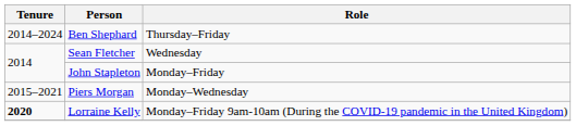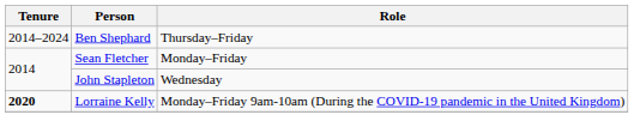 <table class="wikitable">
 <tr>
 <th>Tenure</th>
 <th>Person</th>
 <th>Role</th>
 </tr>
 <tr>
 <td>2014–2024</td>
 <td><a href='#'>Ben Shephard</a></td>
 <td>Thursday–Friday</td>
 </tr>
 <tr>
 <td rowspan="2">2014</td>
 <td><a href='#'>Sean Fletcher</a></td>
-<td>Wednesday</td>
+<td>Monday–Friday</td>
 </tr>
 <tr>
 <td><a href='#'>John Stapleton</a></td>
-<td>Monday–Friday</td>
-</tr>
-<tr>
-<td>2015–2021</td>
-<td><a href='#'>Piers Morgan</a></td>
-<td>Monday–Wednesday</td>
+<td>Wednesday</td>
 </tr>
 <tr>
 <td><strong>2020</strong></td>
 <td><a href='#'>Lorraine Kelly</a></td>
 <td>Monday–Friday 9am-10am (During the <a href='#'>COVID-19 pandemic in the United Kingdom</a>)</td>
 </tr>
 <tr>
 </tr>
 </table>
